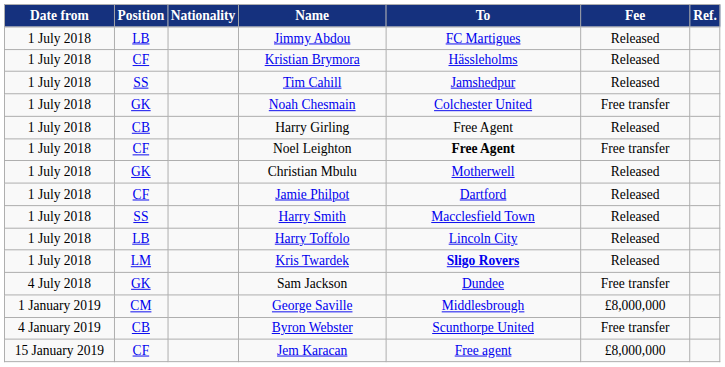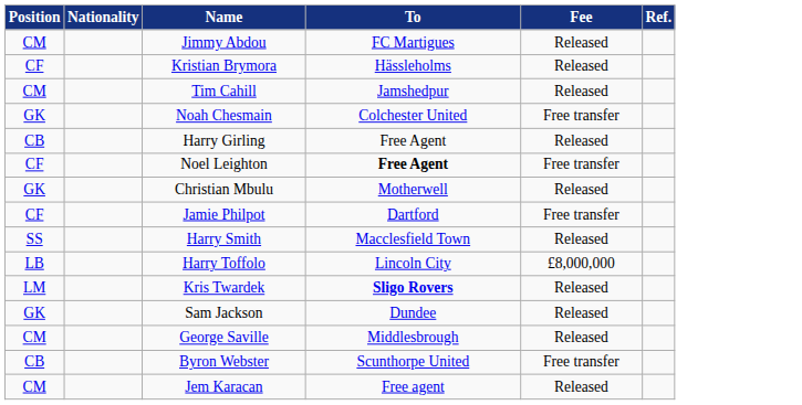 <table class="wikitable"  style="text-align:center; font-size:90%; ">
 <tr>
-<th style="background:#15317E; color:white; width:110px;">Date from</th>
 <th style="background:#15317E; color:white; width:50px;">Position</th>
 <th style="background:#15317E; color:white; width:50px;">Nationality</th>
 <th style="background:#15317E; color:white; width:150px;">Name</th>
 <th style="background:#15317E; color:white; width:200px;">To</th>
 <th style="background:#15317E; color:white; width:110px;">Fee</th>
 <th style="background:#15317E; color:white; width:25px;">Ref.</th>
 </tr>
 <tr>
-<td>1 July 2018</td>
-<td><a href='#'>LB</a></td>
+<td><a href='#'>CM</a></td>
 <td></td>
 <td><a href='#'>Jimmy Abdou</a></td>
 <td> <a href='#'>FC Martigues</a></td>
 <td>Released</td>
 <td></td>
 </tr>
 <tr>
-<td>1 July 2018</td>
 <td><a href='#'>CF</a></td>
 <td></td>
 <td><a href='#'>Kristian Brymora</a></td>
 <td> <a href='#'>Hässleholms</a></td>
 <td>Released</td>
 <td></td>
 </tr>
 <tr>
-<td>1 July 2018</td>
-<td><a href='#'>SS</a></td>
+<td><a href='#'>CM</a></td>
 <td></td>
 <td><a href='#'>Tim Cahill</a></td>
 <td> <a href='#'>Jamshedpur</a></td>
 <td>Released</td>
 <td></td>
 </tr>
 <tr>
-<td>1 July 2018</td>
 <td><a href='#'>GK</a></td>
 <td></td>
 <td><a href='#'>Noah Chesmain</a></td>
 <td><a href='#'>Colchester United</a></td>
 <td>Free transfer</td>
 <td></td>
 </tr>
 <tr>
-<td>1 July 2018</td>
 <td><a href='#'>CB</a></td>
 <td></td>
 <td>Harry Girling</td>
 <td>Free Agent</td>
 <td>Released</td>
 <td></td>
 </tr>
 <tr>
-<td>1 July 2018</td>
 <td><a href='#'>CF</a></td>
 <td></td>
 <td>Noel Leighton</td>
 <td><strong>Free Agent</strong></td>
 <td>Free transfer</td>
 <td></td>
 </tr>
 <tr>
-<td>1 July 2018</td>
 <td><a href='#'>GK</a></td>
 <td></td>
 <td>Christian Mbulu</td>
 <td> <a href='#'>Motherwell</a></td>
 <td>Released</td>
 <td></td>
 </tr>
 <tr>
-<td>1 July 2018</td>
 <td><a href='#'>CF</a></td>
 <td></td>
 <td><a href='#'>Jamie Philpot</a></td>
 <td><a href='#'>Dartford</a></td>
-<td>Released</td>
+<td>Free transfer</td>
 <td></td>
 </tr>
 <tr>
-<td>1 July 2018</td>
 <td><a href='#'>SS</a></td>
 <td></td>
 <td><a href='#'>Harry Smith</a></td>
 <td><a href='#'>Macclesfield Town</a></td>
 <td>Released</td>
 <td></td>
 </tr>
 <tr>
-<td>1 July 2018</td>
 <td><a href='#'>LB</a></td>
 <td></td>
 <td><a href='#'>Harry Toffolo</a></td>
 <td><a href='#'>Lincoln City</a></td>
-<td>Released</td>
+<td>£8,000,000</td>
 <td></td>
 </tr>
 <tr>
-<td>1 July 2018</td>
 <td><a href='#'>LM</a></td>
 <td></td>
 <td><a href='#'>Kris Twardek</a></td>
 <td><strong> <a href='#'>Sligo Rovers</a></strong></td>
 <td>Released</td>
 <td></td>
 </tr>
 <tr>
-<td>4 July 2018</td>
 <td><a href='#'>GK</a></td>
 <td></td>
 <td>Sam Jackson</td>
 <td> <a href='#'>Dundee</a></td>
-<td>Free transfer</td>
+<td>Released</td>
 <td></td>
 </tr>
 <tr>
-<td>1 January 2019</td>
 <td><a href='#'>CM</a></td>
 <td></td>
 <td><a href='#'>George Saville</a></td>
 <td><a href='#'>Middlesbrough</a></td>
-<td>£8,000,000</td>
+<td>Released</td>
 <td></td>
 </tr>
 <tr>
-<td>4 January 2019</td>
 <td><a href='#'>CB</a></td>
 <td></td>
 <td><a href='#'>Byron Webster</a></td>
 <td><a href='#'>Scunthorpe United</a></td>
 <td>Free transfer</td>
 <td></td>
 </tr>
 <tr>
-<td>15 January 2019</td>
-<td><a href='#'>CF</a></td>
+<td><a href='#'>CM</a></td>
 <td></td>
 <td><a href='#'>Jem Karacan</a></td>
 <td><a href='#'>Free agent</a></td>
-<td>£8,000,000</td>
+<td>Released</td>
 <td></td>
 </tr>
 </table>
